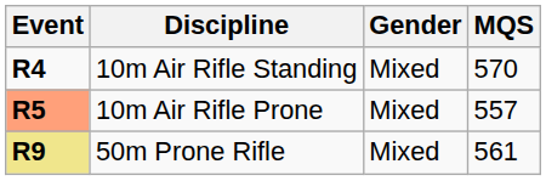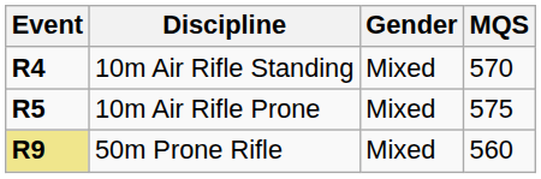 <table class="wikitable">
 <tr>
 <th>Event</th>
 <th>Discipline</th>
 <th>Gender</th>
 <th>MQS</th>
 </tr>
 <tr>
 <td><strong>R4</strong></td>
 <td>10m Air Rifle Standing</td>
 <td>Mixed</td>
 <td>570</td>
 </tr>
 <tr>
-<td style="background: lightsalmon;"><strong>R5</strong></td>
+<td><strong>R5</strong></td>
 <td>10m Air Rifle Prone</td>
 <td>Mixed</td>
-<td>557</td>
+<td>575</td>
 </tr>
 <tr>
 <td style="background: khaki;"><strong>R9</strong></td>
 <td>50m Prone Rifle</td>
 <td>Mixed</td>
-<td>561</td>
+<td>560</td>
 </tr>
 </table>
